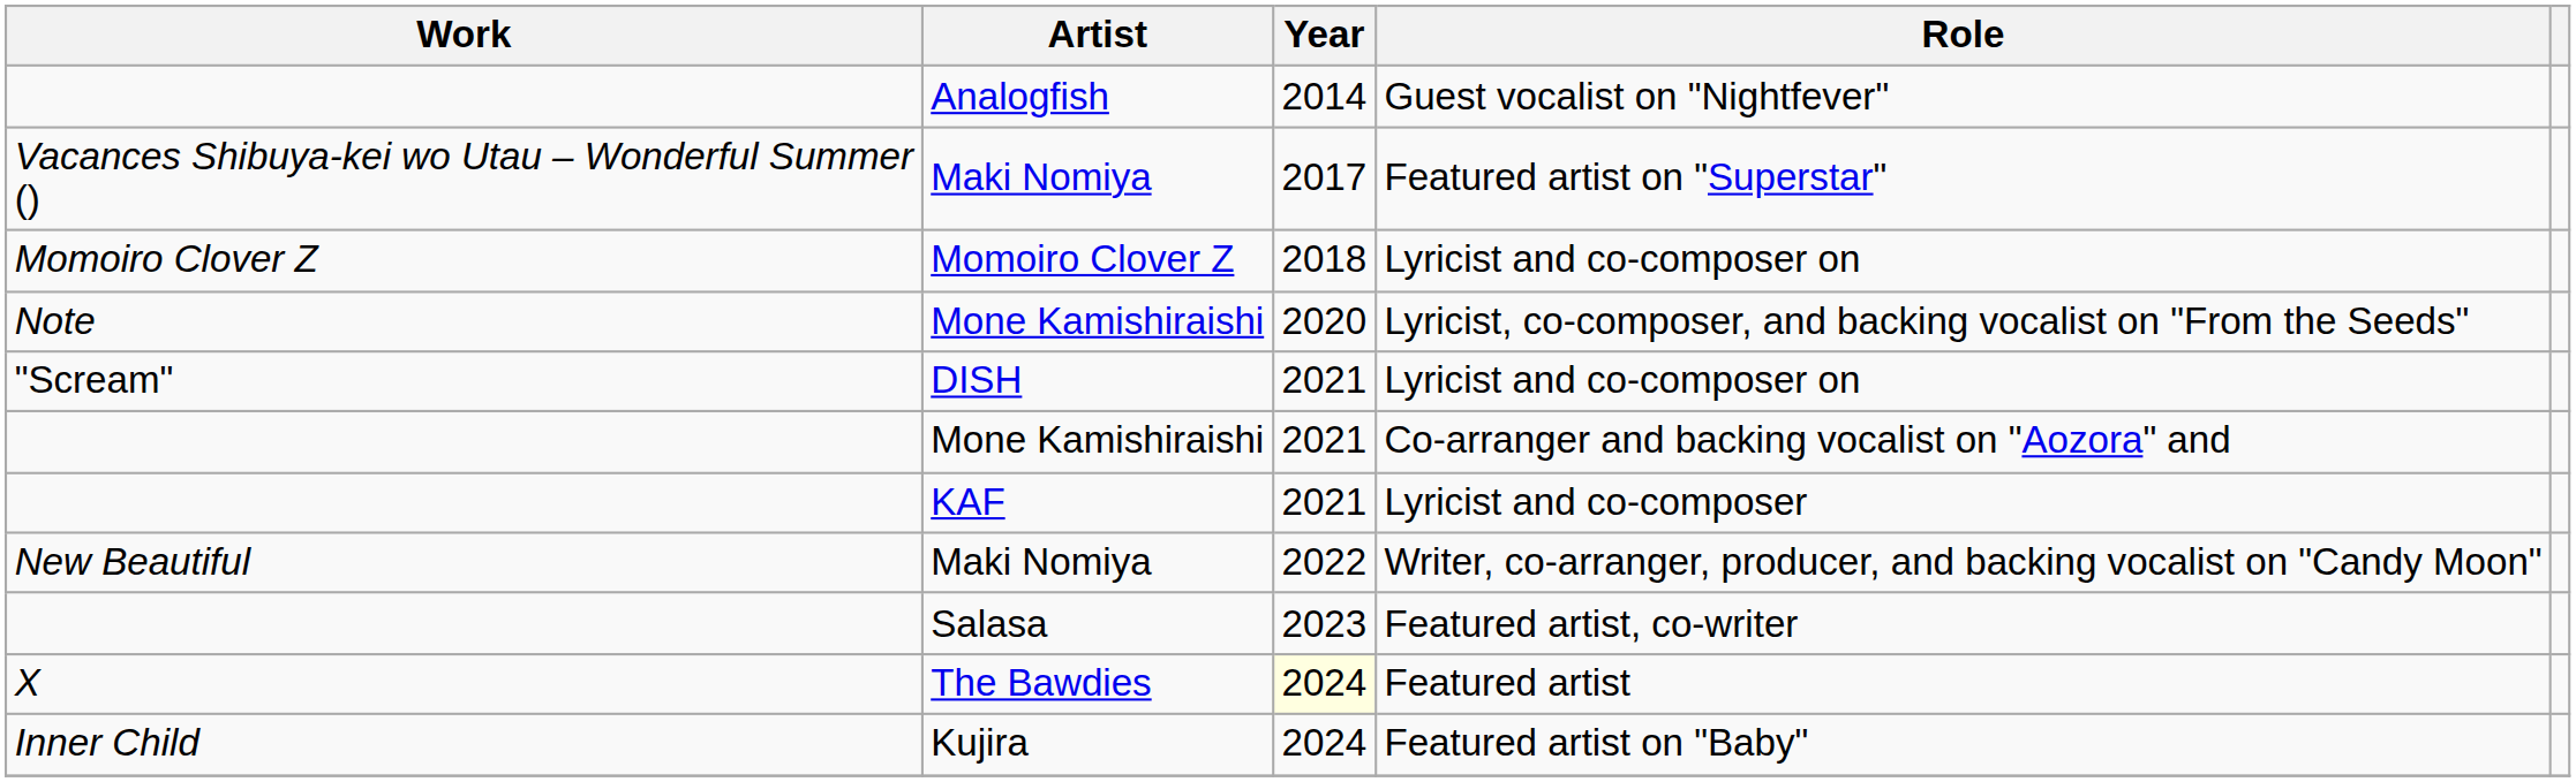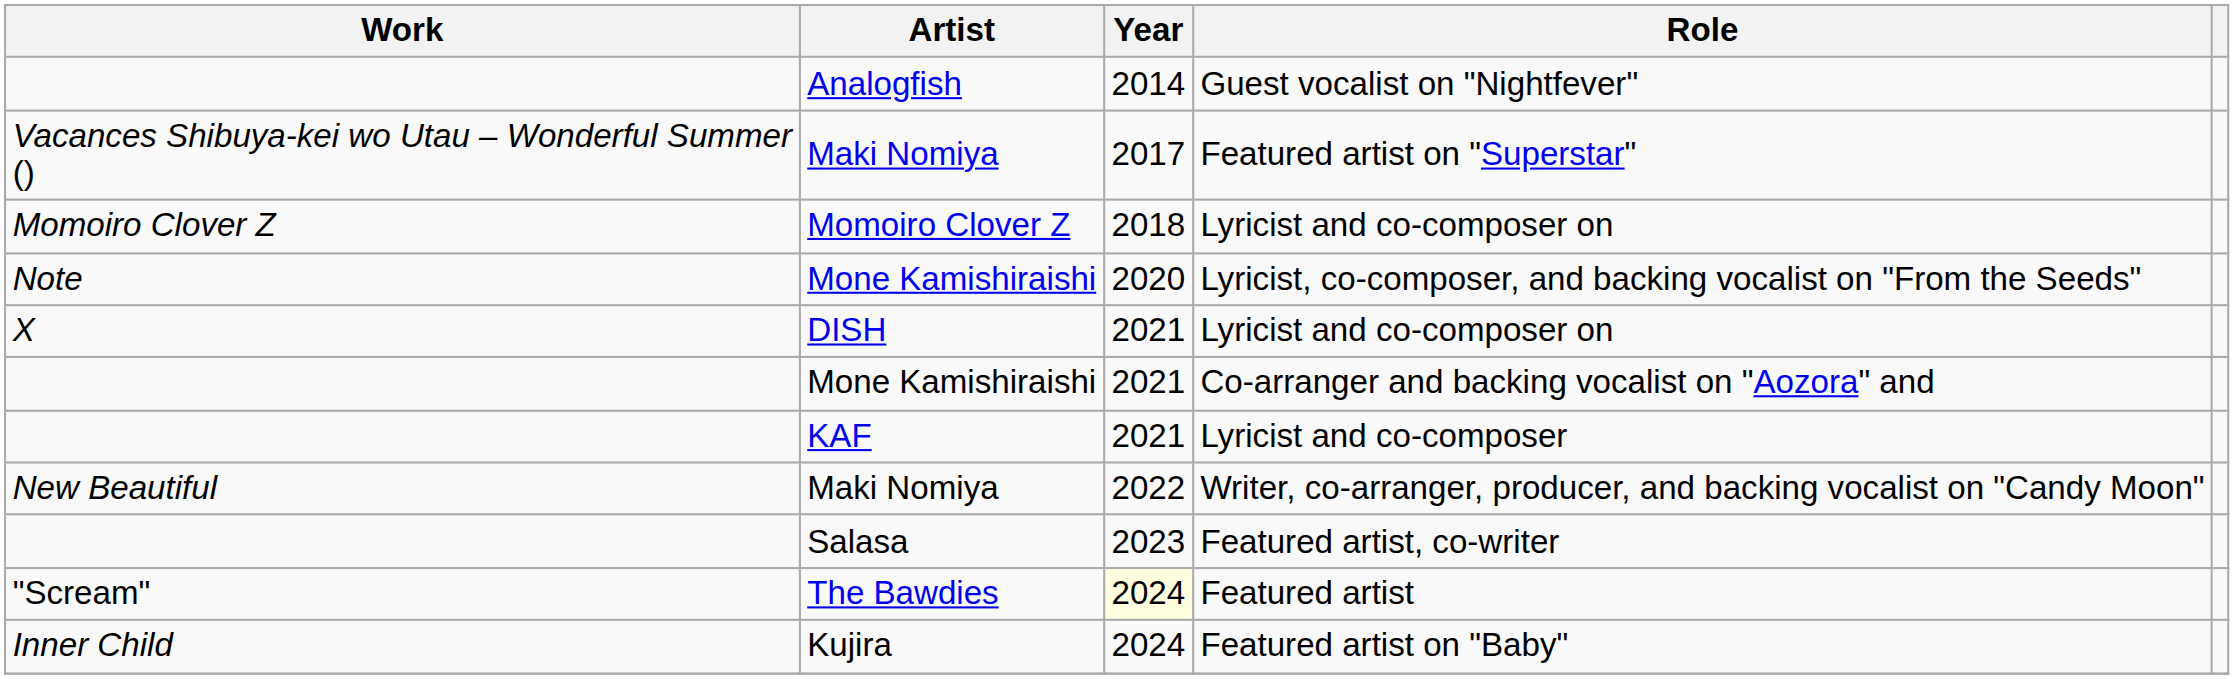 <table class="wikitable">
 <tr>
 <th>Work</th>
 <th>Artist</th>
 <th>Year</th>
 <th>Role</th>
 <th></th>
 </tr>
 <tr>
 <td></td>
 <td><a href='#'>Analogfish</a></td>
 <td>2014</td>
 <td>Guest vocalist on "Nightfever"</td>
 <td></td>
 </tr>
 <tr>
 <td><em>Vacances Shibuya-kei wo Utau – Wonderful Summer</em><br>()</td>
 <td><a href='#'>Maki Nomiya</a></td>
 <td>2017</td>
 <td>Featured artist on "<a href='#'>Superstar</a>"</td>
 <td></td>
 </tr>
 <tr>
 <td><em>Momoiro Clover Z</em></td>
 <td><a href='#'>Momoiro Clover Z</a></td>
 <td>2018</td>
 <td>Lyricist and co-composer on </td>
 <td></td>
 </tr>
 <tr>
 <td><em>Note</em></td>
 <td><a href='#'>Mone Kamishiraishi</a></td>
 <td>2020</td>
 <td>Lyricist, co-composer, and backing vocalist on "From the Seeds"</td>
 <td></td>
 </tr>
 <tr>
-<td>"Scream"</td>
+<td><em>X</em></td>
 <td><a href='#'>DISH</a></td>
 <td>2021</td>
 <td>Lyricist and co-composer on </td>
 <td></td>
 </tr>
 <tr>
 <td></td>
 <td>Mone Kamishiraishi</td>
 <td>2021</td>
 <td>Co-arranger and backing vocalist on "<a href='#'>Aozora</a>" and </td>
 <td></td>
 </tr>
 <tr>
 <td></td>
 <td><a href='#'>KAF</a></td>
 <td>2021</td>
 <td>Lyricist and co-composer</td>
 <td></td>
 </tr>
 <tr>
 <td><em>New Beautiful</em></td>
 <td>Maki Nomiya</td>
 <td>2022</td>
 <td>Writer, co-arranger, producer, and backing vocalist on "Candy Moon"</td>
 <td></td>
 </tr>
 <tr>
 <td></td>
 <td>Salasa</td>
 <td>2023</td>
 <td>Featured artist, co-writer</td>
 <td></td>
 </tr>
 <tr>
-<td><em>X</em></td>
+<td>"Scream"</td>
 <td><a href='#'>The Bawdies</a></td>
 <td style="background: lightyellow;">2024</td>
 <td>Featured artist</td>
 <td></td>
 </tr>
 <tr>
 <td><em>Inner Child</em></td>
 <td>Kujira</td>
 <td>2024</td>
 <td>Featured artist on "Baby"</td>
 <td></td>
 </tr>
 <tr>
 </tr>
 </table>
